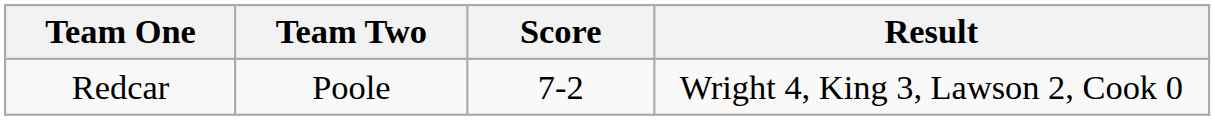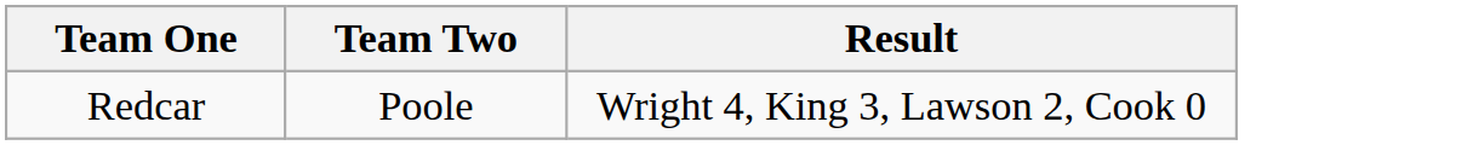 <table class="wikitable" style="text-align: center">
 <tr>
 <th width=100>Team One</th>
 <th width=100>Team Two</th>
-<th width=80>Score</th>
 <th width=250>Result</th>
 </tr>
 <tr>
 <td>Redcar</td>
 <td>Poole</td>
-<td>7-2</td>
 <td>Wright 4, King 3, Lawson 2, Cook 0</td>
 </tr>
 </table>
